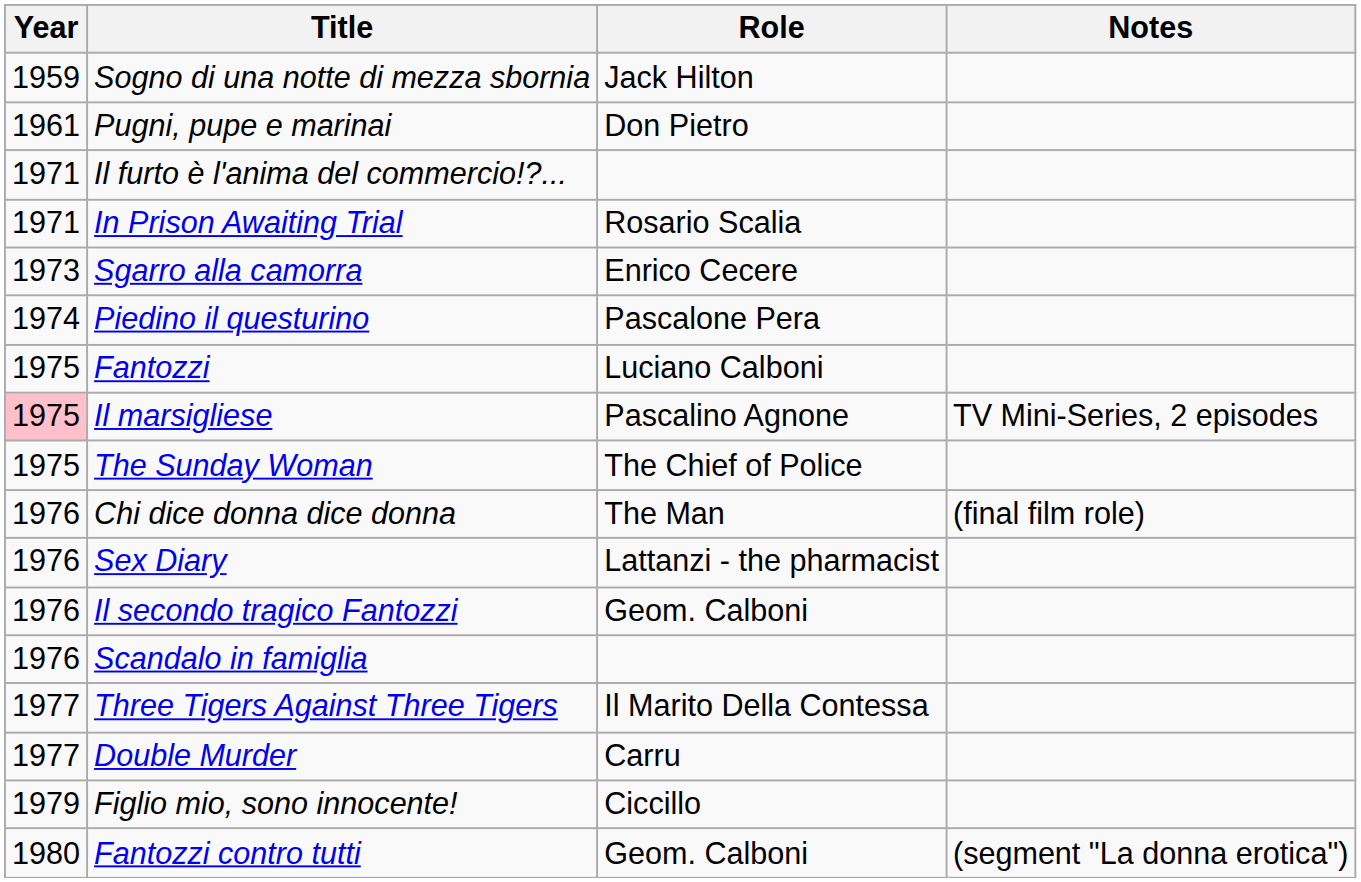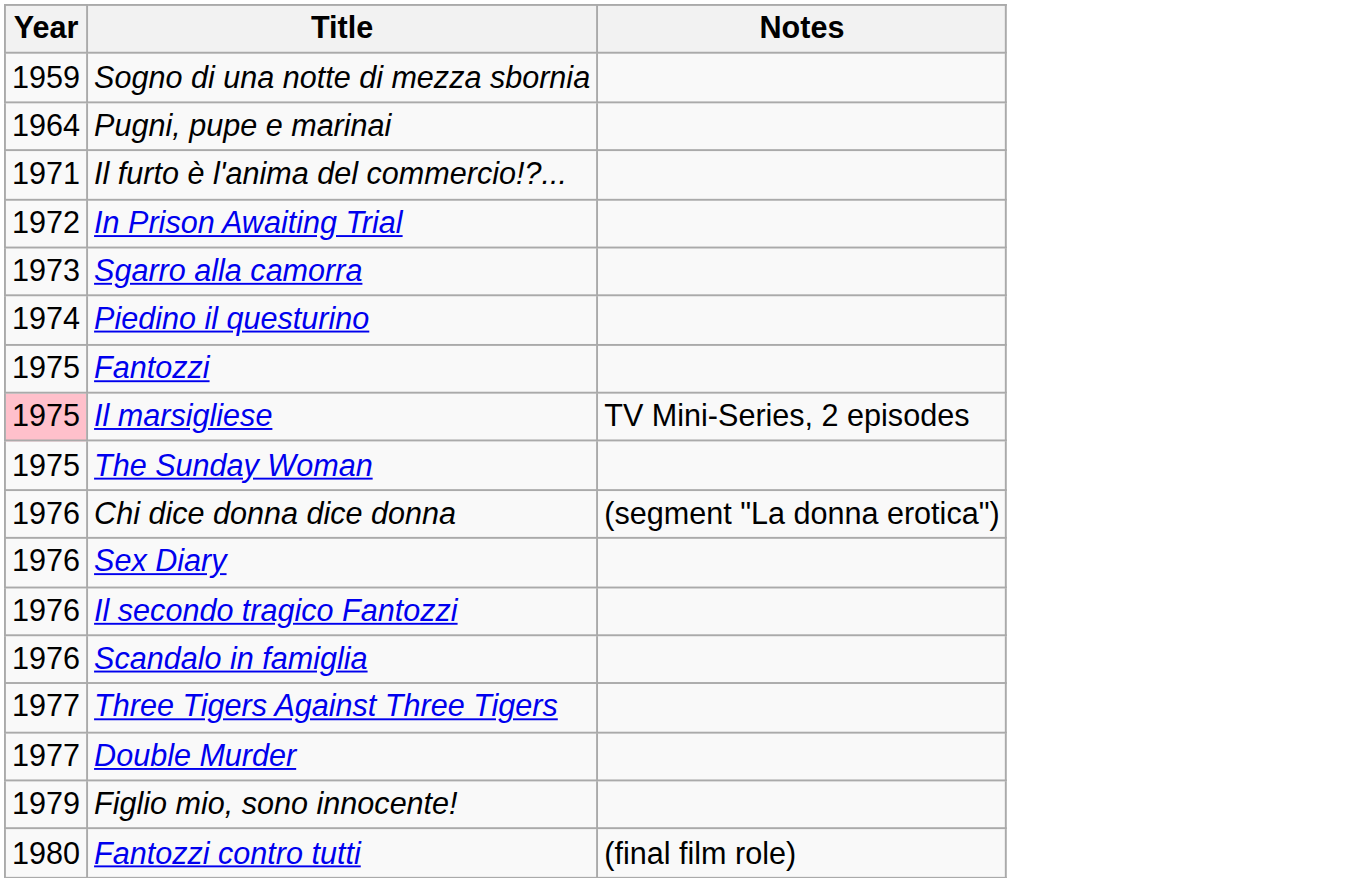 <table class="wikitable">
 <tr>
 <th>Year</th>
 <th>Title</th>
-<th>Role</th>
 <th>Notes</th>
 </tr>
 <tr>
 <td>1959</td>
 <td><em>Sogno di una notte di mezza sbornia</em></td>
-<td>Jack Hilton</td>
 <td></td>
 </tr>
 <tr>
-<td>1961</td>
+<td>1964</td>
 <td><em>Pugni, pupe e marinai</em></td>
-<td>Don Pietro</td>
 <td></td>
 </tr>
 <tr>
 <td>1971</td>
 <td><em>Il furto è l'anima del commercio!?...</em></td>
 <td></td>
-<td></td>
 </tr>
 <tr>
-<td>1971</td>
+<td>1972</td>
 <td><em><a href='#'>In Prison Awaiting Trial</a></em></td>
-<td>Rosario Scalia</td>
 <td></td>
 </tr>
 <tr>
 <td>1973</td>
 <td><em><a href='#'>Sgarro alla camorra</a></em></td>
-<td>Enrico Cecere</td>
 <td></td>
 </tr>
 <tr>
 <td>1974</td>
 <td><em><a href='#'>Piedino il questurino</a></em></td>
-<td>Pascalone Pera</td>
 <td></td>
 </tr>
 <tr>
 <td>1975</td>
 <td><em><a href='#'>Fantozzi</a></em></td>
-<td>Luciano Calboni</td>
 <td></td>
 </tr>
 <tr>
 <td style="background: pink;">1975</td>
 <td><em><a href='#'>Il marsigliese</a></em></td>
-<td>Pascalino Agnone</td>
 <td>TV Mini-Series, 2 episodes</td>
 </tr>
 <tr>
 <td>1975</td>
 <td><em><a href='#'>The Sunday Woman</a></em></td>
-<td>The Chief of Police</td>
 <td></td>
 </tr>
 <tr>
 <td>1976</td>
 <td><em>Chi dice donna dice donna</em></td>
-<td>The Man</td>
-<td>(final film role)</td>
+<td>(segment "La donna erotica")</td>
 </tr>
 <tr>
 <td>1976</td>
 <td><em><a href='#'>Sex Diary</a></em></td>
-<td>Lattanzi - the pharmacist</td>
 <td></td>
 </tr>
 <tr>
 <td>1976</td>
 <td><em><a href='#'>Il secondo tragico Fantozzi</a></em></td>
-<td>Geom. Calboni</td>
 <td></td>
 </tr>
 <tr>
 <td>1976</td>
 <td><em><a href='#'>Scandalo in famiglia</a></em></td>
 <td></td>
-<td></td>
 </tr>
 <tr>
 <td>1977</td>
 <td><em><a href='#'>Three Tigers Against Three Tigers</a></em></td>
-<td>Il Marito Della Contessa</td>
 <td></td>
 </tr>
 <tr>
 <td>1977</td>
 <td><em><a href='#'>Double Murder</a></em></td>
-<td>Carru</td>
 <td></td>
 </tr>
 <tr>
 <td>1979</td>
 <td><em>Figlio mio, sono innocente!</em></td>
-<td>Ciccillo</td>
 <td></td>
 </tr>
 <tr>
 <td>1980</td>
 <td><em><a href='#'>Fantozzi contro tutti</a></em></td>
-<td>Geom. Calboni</td>
-<td>(segment "La donna erotica")</td>
+<td>(final film role)</td>
 </tr>
 </table>
